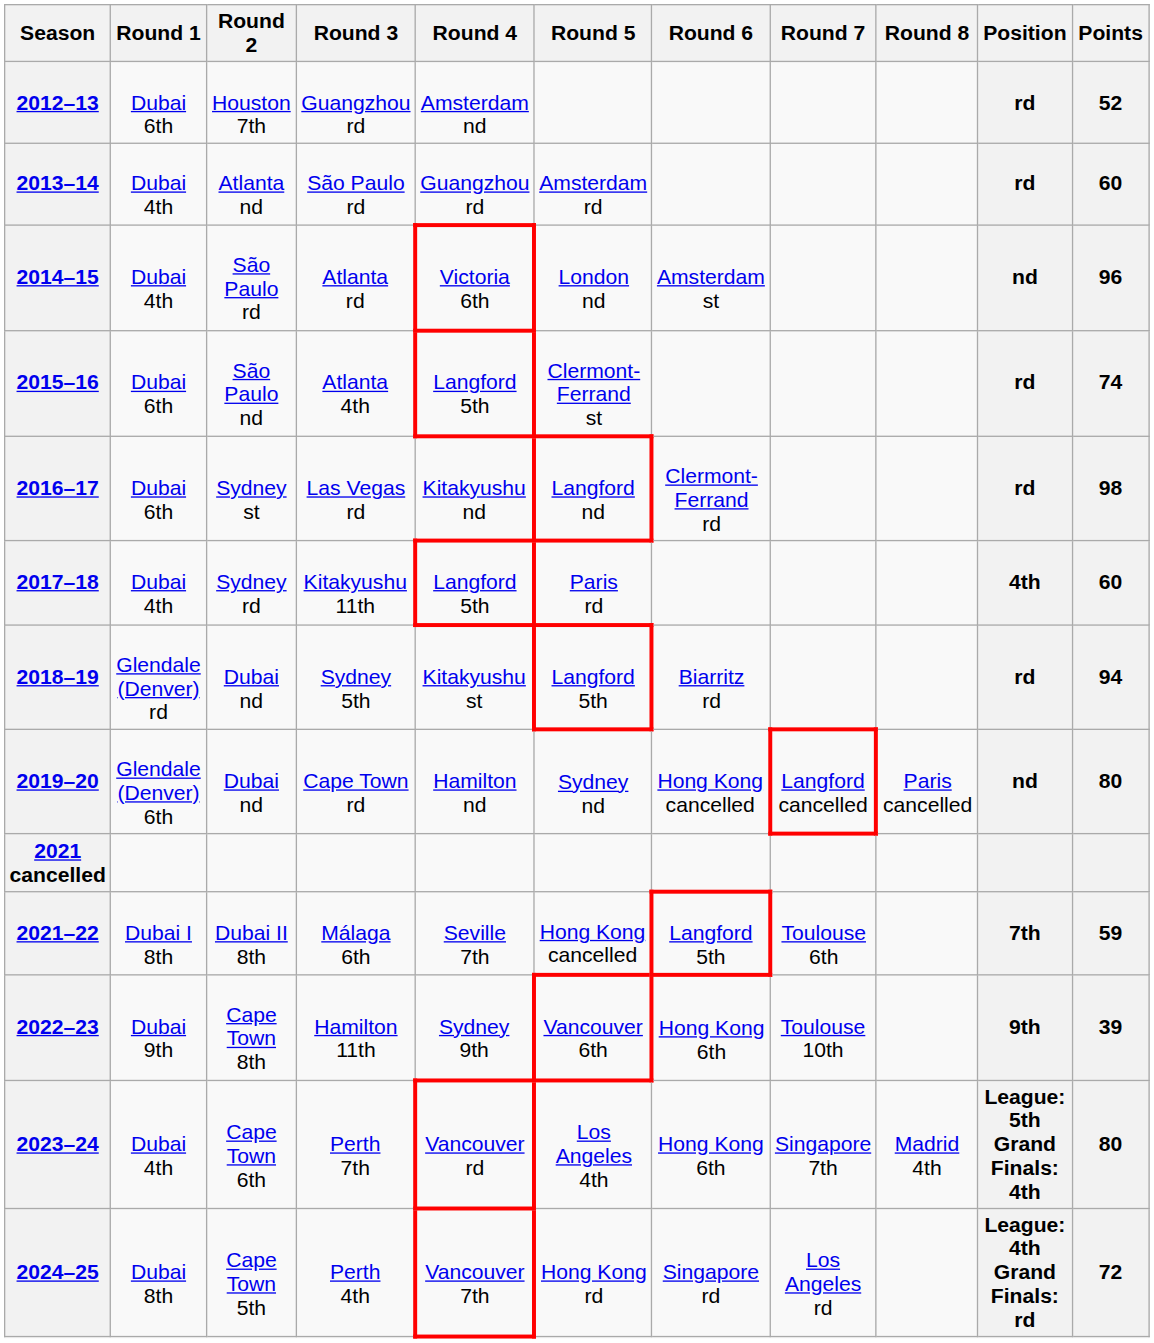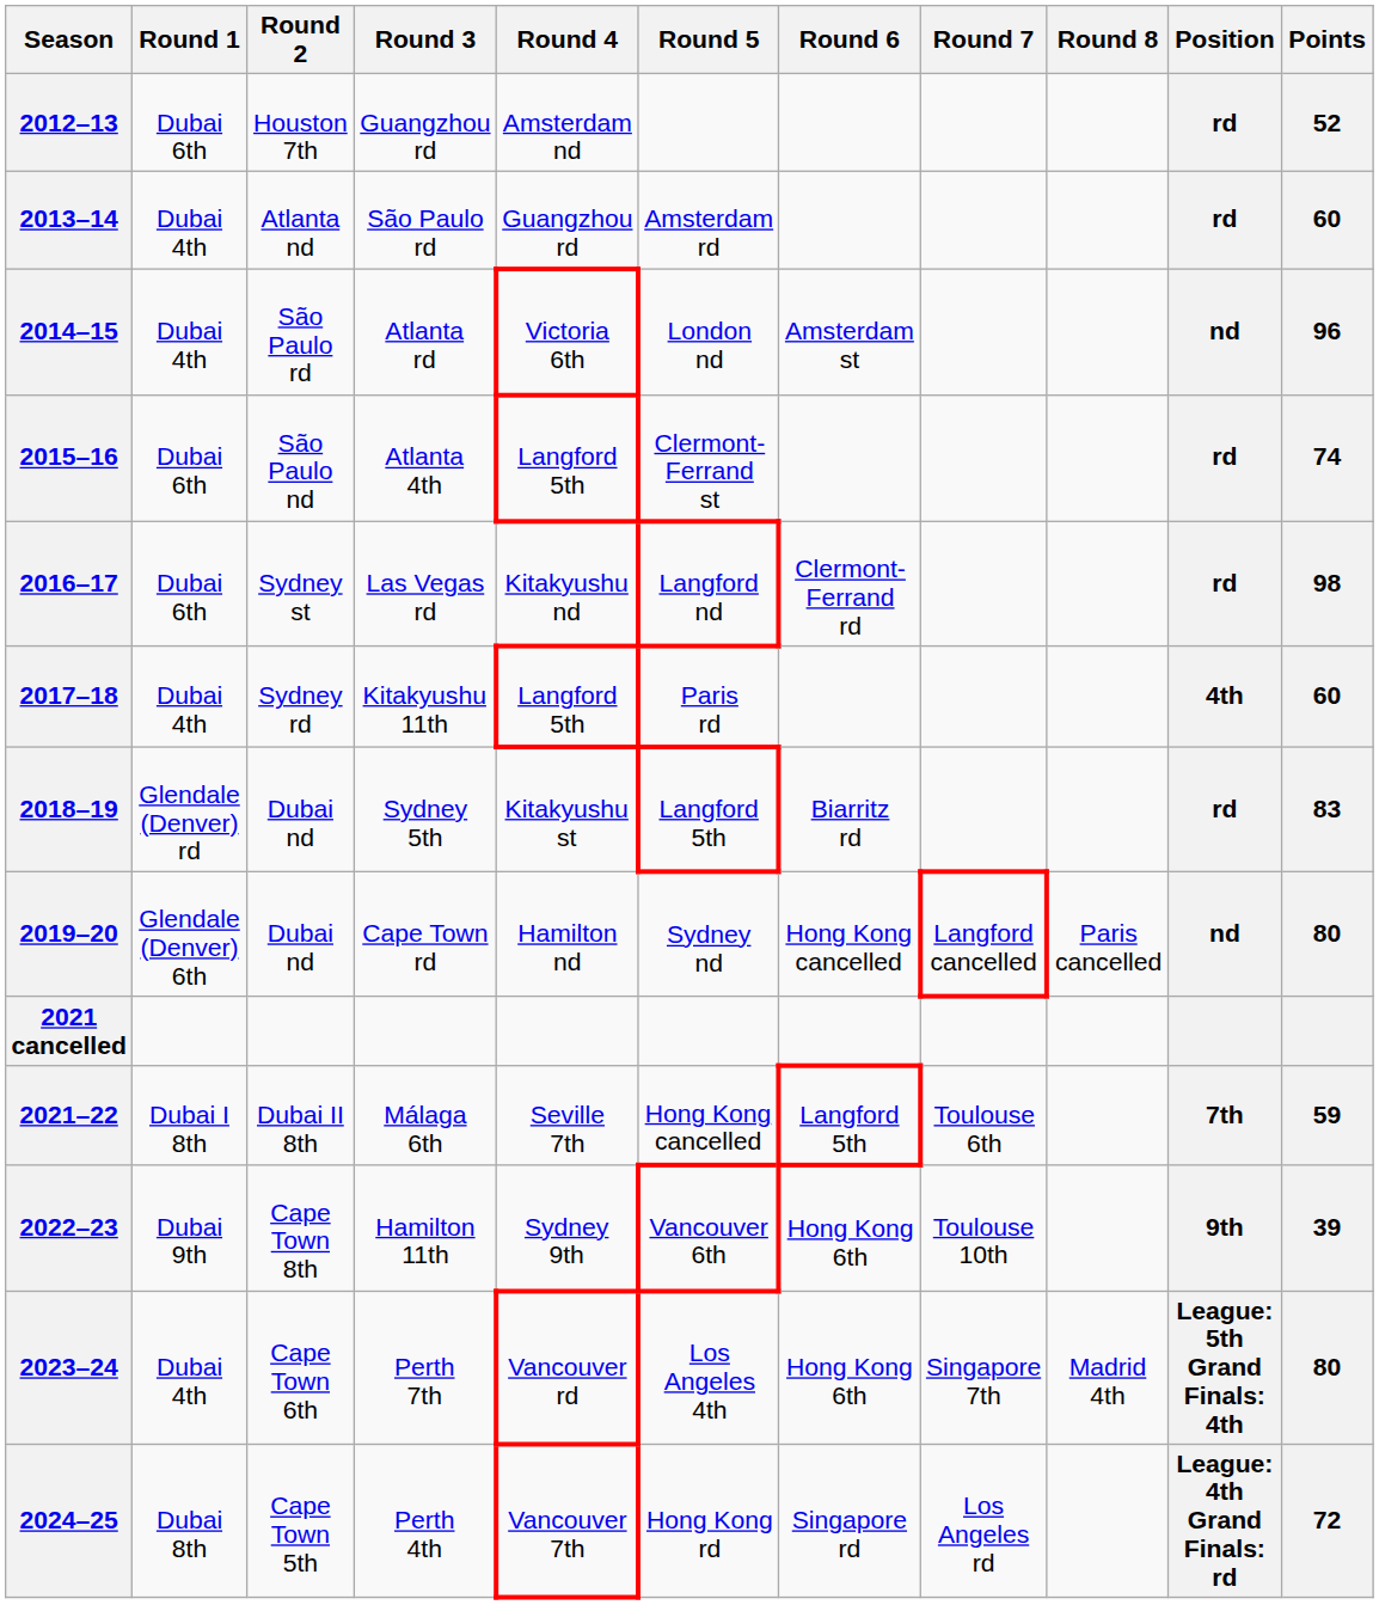 <table class="wikitable">
 <tr>
 <th>Season</th>
 <th width="80">Round 1</th>
 <th width="80">Round 2</th>
 <th width="80">Round 3</th>
 <th width="80">Round 4</th>
 <th width="80">Round 5</th>
 <th width="80">Round 6</th>
 <th width="80">Round 7</th>
 <th width="80">Round 8</th>
 <th width="80">Position</th>
 <th width="80">Points</th>
 </tr>
 <tr>
 <th align="left"><a href='#'>2012–13</a></th>
 <td align="center"><br> <a href='#'>Dubai</a><br> 6th</td>
 <td align="center"><br> <a href='#'>Houston</a><br> 7th</td>
 <td align="center"><br> <a href='#'>Guangzhou</a><br> rd</td>
 <td align="center"><br> <a href='#'>Amsterdam</a><br> nd</td>
 <td align="center"></td>
 <td align="center"></td>
 <td align="center"></td>
 <td align="center"></td>
 <th>rd</th>
 <th>52</th>
 </tr>
 <tr>
 <th align="left"><a href='#'>2013–14</a></th>
 <td align="center"><br> <a href='#'>Dubai</a><br> 4th</td>
 <td align="center"><br> <a href='#'>Atlanta</a><br> nd</td>
 <td align="center"><br> <a href='#'>São Paulo</a><br> rd</td>
 <td align="center"><br> <a href='#'>Guangzhou</a><br> rd</td>
 <td align="center"><br> <a href='#'>Amsterdam</a><br> rd</td>
 <td align="center"></td>
 <td align="center"></td>
 <td align="center"></td>
 <th>rd</th>
 <th>60</th>
 </tr>
 <tr>
 <th align="left"><a href='#'>2014–15</a></th>
 <td align="center"><br> <a href='#'>Dubai</a><br> 4th</td>
 <td align="center"><br> <a href='#'>São Paulo</a><br> rd</td>
 <td align="center"><br> <a href='#'>Atlanta</a><br> rd</td>
 <td align="center" style="border: 3px solid red"><br> <a href='#'>Victoria</a><br> 6th</td>
 <td align="center"><br> <a href='#'>London</a><br> nd</td>
 <td align="center"><br> <a href='#'>Amsterdam</a><br> st</td>
 <td align="center"></td>
 <td align="center"></td>
 <th>nd</th>
 <th>96</th>
 </tr>
 <tr>
 <th align="left"><a href='#'>2015–16</a></th>
 <td align="center"><br> <a href='#'>Dubai</a><br> 6th</td>
 <td align="center"><br> <a href='#'>São Paulo</a><br> nd</td>
 <td align="center"><br> <a href='#'>Atlanta</a><br> 4th</td>
 <td align="center" style="border: 3px solid red"><br> <a href='#'>Langford</a><br> 5th</td>
 <td align="center"><br> <a href='#'>Clermont-Ferrand</a><br> st</td>
 <td align="center"></td>
 <td align="center"></td>
 <td align="center"></td>
 <th>rd</th>
 <th>74</th>
 </tr>
 <tr>
 <th align="left"><a href='#'>2016–17</a></th>
 <td align="center"><br> <a href='#'>Dubai</a><br> 6th</td>
 <td align="center"><br> <a href='#'>Sydney</a><br> st</td>
 <td align="center"><br> <a href='#'>Las Vegas</a><br> rd</td>
 <td align="center"><br> <a href='#'>Kitakyushu</a><br> nd</td>
 <td align="center" style="border: 3px solid red"><br> <a href='#'>Langford</a><br> nd</td>
 <td align="center"><br> <a href='#'>Clermont-Ferrand</a><br> rd</td>
 <td align="center"></td>
 <td align="center"></td>
 <th>rd</th>
 <th>98</th>
 </tr>
 <tr>
 <th align="left"><a href='#'>2017–18</a></th>
 <td align="center"><br> <a href='#'>Dubai</a><br> 4th</td>
 <td align="center"><br> <a href='#'>Sydney</a><br> rd</td>
 <td align="center"><br> <a href='#'>Kitakyushu</a><br> 11th</td>
 <td align="center" style="border: 3px solid red"><br> <a href='#'>Langford</a><br> 5th</td>
 <td align="center"><br> <a href='#'>Paris</a><br> rd</td>
 <td align="center"></td>
 <td align="center"></td>
 <td align="center"></td>
 <th>4th</th>
 <th>60</th>
 </tr>
 <tr>
 <th align="left"><a href='#'>2018–19</a></th>
 <td align="center"><br> <a href='#'>Glendale (Denver)</a><br> rd</td>
 <td align="center"><br> <a href='#'>Dubai</a><br> nd</td>
 <td align="center"><br> <a href='#'>Sydney</a><br> 5th</td>
 <td align="center"><br> <a href='#'>Kitakyushu</a><br> st</td>
 <td align="center" style="border: 3px solid red"><br> <a href='#'>Langford</a><br> 5th</td>
 <td align="center"><br> <a href='#'>Biarritz</a><br> rd</td>
 <td align="center"></td>
 <td align="center"></td>
 <th>rd</th>
-<th>94</th>
+<th>83</th>
 </tr>
 <tr>
 <th align="left"><a href='#'>2019–20</a></th>
 <td align="center"><br> <a href='#'>Glendale (Denver)</a><br> 6th</td>
 <td align="center"><br> <a href='#'>Dubai</a><br> nd</td>
 <td align="center"><br> <a href='#'>Cape Town</a><br> rd</td>
 <td align="center"><br> <a href='#'>Hamilton</a><br> nd</td>
 <td align="center"><br> <a href='#'>Sydney</a><br> nd</td>
 <td align="center"><br> <a href='#'>Hong Kong</a><br> cancelled</td>
 <td align="center" style="border: 3px solid red"><br> <a href='#'>Langford</a><br> cancelled</td>
 <td align="center"><br> <a href='#'>Paris</a><br> cancelled</td>
 <th>nd</th>
 <th>80</th>
 </tr>
 <tr>
 <th align="left"><a href='#'>2021</a><br>cancelled</th>
 <td align="center"></td>
 <td align="center"></td>
 <td align="center"></td>
 <td align="center"></td>
 <td align="center"></td>
 <td align="center"></td>
 <td align="center"></td>
 <td align="center"></td>
 <th></th>
 <th></th>
 </tr>
 <tr>
 <th align="left"><a href='#'>2021–22</a></th>
 <td align="center"><br> <a href='#'>Dubai I</a><br>8th</td>
 <td align="center"><br> <a href='#'>Dubai II</a><br>8th</td>
 <td align="center"><br> <a href='#'>Málaga</a><br>6th</td>
 <td align="center"><br> <a href='#'>Seville</a><br>7th</td>
 <td align="center"><br> <a href='#'>Hong Kong</a><br> cancelled</td>
 <td align="center" style="border: 3px solid red"><br> <a href='#'>Langford</a><br>5th</td>
 <td align="center"><br> <a href='#'>Toulouse</a><br>6th</td>
 <td align="center"></td>
 <th>7th</th>
 <th>59</th>
 </tr>
 <tr>
 <th align="left"><a href='#'>2022–23</a></th>
 <td align="center"><br> <a href='#'>Dubai</a><br>9th</td>
 <td align="center"><br> <a href='#'>Cape Town</a><br>8th</td>
 <td align="center"><br> <a href='#'>Hamilton</a><br>11th</td>
 <td align="center"><br> <a href='#'>Sydney</a><br>9th</td>
 <td align="center" style="border: 3px solid red"><br> <a href='#'>Vancouver</a><br>6th</td>
 <td align="center"><br> <a href='#'>Hong Kong</a><br>6th</td>
 <td align="center"><br> <a href='#'>Toulouse</a><br>10th</td>
 <td align="center"></td>
 <th>9th</th>
 <th>39</th>
 </tr>
 <tr>
 <th align="left"><a href='#'>2023–24</a></th>
 <td align="center"><br> <a href='#'>Dubai</a><br>4th</td>
 <td align="center"><br> <a href='#'>Cape Town</a><br>6th</td>
 <td align="center"><br> <a href='#'>Perth</a><br>7th</td>
 <td align="center" style="border: 3px solid red"><br> <a href='#'>Vancouver</a><br>rd</td>
 <td align="center"><br> <a href='#'>Los Angeles</a><br>4th</td>
 <td align="center"><br> <a href='#'>Hong Kong</a><br>6th</td>
 <td align="center"><br> <a href='#'>Singapore</a><br>7th</td>
 <td align="center"><br> <a href='#'>Madrid</a><br>4th</td>
 <th>League: 5th<br>Grand Finals: 4th</th>
 <th>80</th>
 </tr>
 <tr>
 <th align="left"><a href='#'>2024–25</a></th>
 <td align="center"><br> <a href='#'>Dubai</a><br>8th</td>
 <td align="center"><br> <a href='#'>Cape Town</a><br>5th</td>
 <td align="center"><br> <a href='#'>Perth</a><br>4th</td>
 <td align="center" style="border: 3px solid red"><br> <a href='#'>Vancouver</a><br>7th</td>
 <td align="center"><br> <a href='#'>Hong Kong</a><br>rd</td>
 <td align="center"><br> <a href='#'>Singapore</a><br>rd</td>
 <td align="center"><br> <a href='#'>Los Angeles</a><br>rd</td>
 <td align="center"></td>
 <th>League: 4th<br>Grand Finals: rd</th>
 <th>72</th>
 </tr>
 </table>
